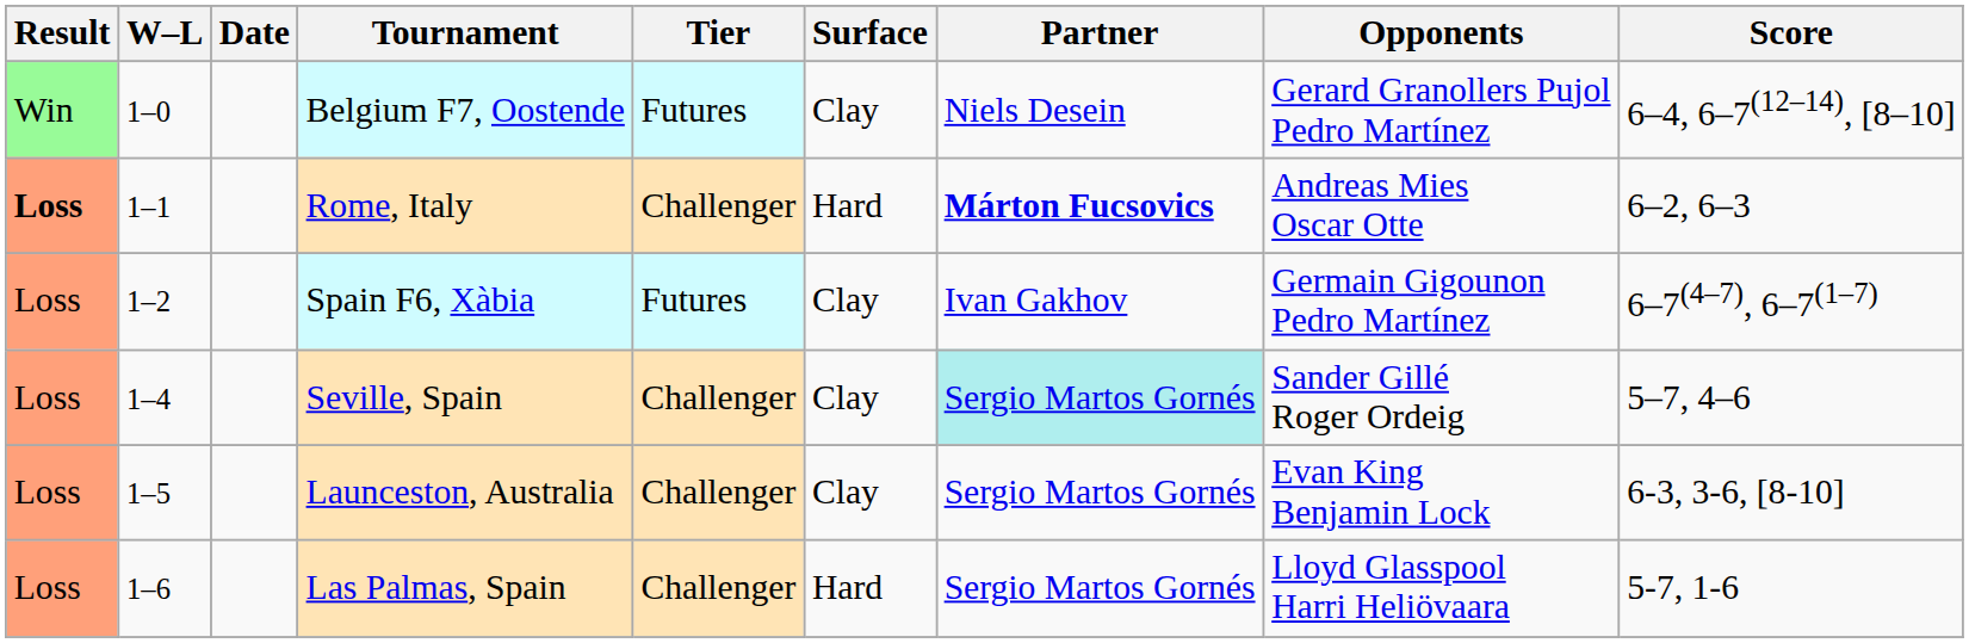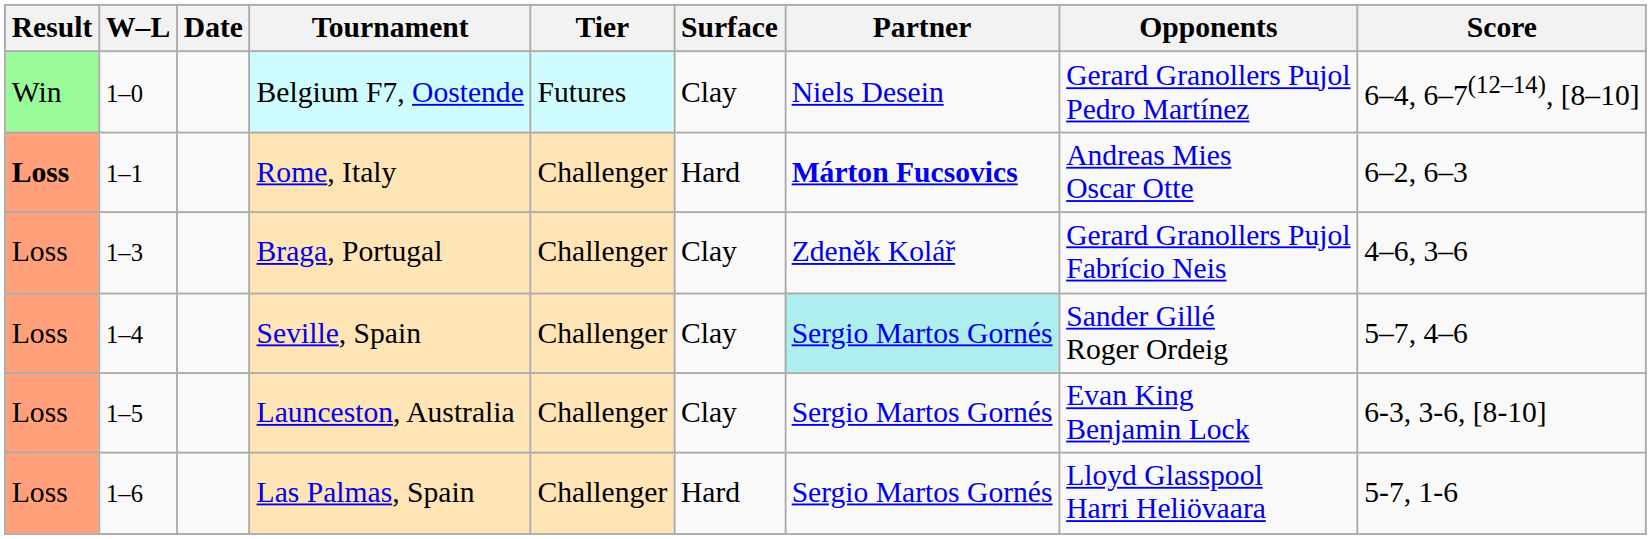 <table class="sortable wikitable">
 <tr>
 <th>Result</th>
 <th class="unsortable">W–L</th>
 <th>Date</th>
 <th>Tournament</th>
 <th>Tier</th>
 <th>Surface</th>
 <th>Partner</th>
 <th>Opponents</th>
 <th class="unsortable">Score</th>
 </tr>
 <tr>
 <td bgcolor=98FB98>Win</td>
 <td><small>1–0</small></td>
 <td></td>
 <td style="background:#cffcff;">Belgium F7, <a href='#'>Oostende</a></td>
 <td style="background:#cffcff;">Futures</td>
 <td>Clay</td>
 <td> <a href='#'>Niels Desein</a></td>
 <td> <a href='#'>Gerard Granollers Pujol</a><br> <a href='#'>Pedro Martínez</a></td>
 <td>6–4, 6–7<sup>(12–14)</sup>, [8–10]</td>
 </tr>
 <tr>
 <td bgcolor=FFA07A><strong>Loss</strong></td>
 <td><small>1–1</small></td>
 <td><a href='#'></a></td>
 <td style="background:moccasin;"><a href='#'>Rome</a>, Italy</td>
 <td style="background:moccasin;">Challenger</td>
 <td>Hard</td>
 <td><strong> <a href='#'>Márton Fucsovics</a></strong></td>
 <td> <a href='#'>Andreas Mies</a><br> <a href='#'>Oscar Otte</a></td>
 <td>6–2, 6–3</td>
 </tr>
 <tr>
 <td bgcolor=FFA07A>Loss</td>
-<td><small>1–2</small></td>
-<td></td>
-<td style="background:#cffcff;">Spain F6, <a href='#'>Xàbia</a></td>
-<td style="background:#cffcff;">Futures</td>
+<td><small>1–3</small></td>
+<td><a href='#'></a></td>
+<td style="background:moccasin;"><a href='#'>Braga</a>, Portugal</td>
+<td style="background:moccasin;">Challenger</td>
 <td>Clay</td>
-<td> <a href='#'>Ivan Gakhov</a></td>
-<td> <a href='#'>Germain Gigounon</a><br> <a href='#'>Pedro Martínez</a></td>
-<td>6–7<sup>(4–7)</sup>, 6–7<sup>(1–7)</sup></td>
+<td> <a href='#'>Zdeněk Kolář</a></td>
+<td> <a href='#'>Gerard Granollers Pujol</a><br> <a href='#'>Fabrício Neis</a></td>
+<td>4–6, 3–6</td>
 </tr>
 <tr>
 <td bgcolor=FFA07A>Loss</td>
 <td><small>1–4</small></td>
 <td><a href='#'></a></td>
 <td style="background:moccasin;"><a href='#'>Seville</a>, Spain</td>
 <td style="background:moccasin;">Challenger</td>
 <td>Clay</td>
 <td style="background: paleturquoise;"> <a href='#'>Sergio Martos Gornés</a></td>
 <td> <a href='#'>Sander Gillé</a><br> Roger Ordeig</td>
 <td>5–7, 4–6</td>
 </tr>
 <tr>
 <td bgcolor=FFA07A>Loss</td>
 <td><small>1–5</small></td>
 <td><a href='#'></a></td>
 <td style="background:moccasin;"><a href='#'>Launceston</a>, Australia</td>
 <td style="background:moccasin;">Challenger</td>
 <td>Clay</td>
 <td> <a href='#'>Sergio Martos Gornés</a></td>
 <td> <a href='#'>Evan King</a><br> <a href='#'>Benjamin Lock</a></td>
 <td>6-3, 3-6, [8-10]</td>
 </tr>
 <tr>
 <td bgcolor=FFA07A>Loss</td>
 <td><small>1–6</small></td>
 <td><a href='#'></a></td>
 <td style="background:moccasin;"><a href='#'>Las Palmas</a>, Spain</td>
 <td style="background:moccasin;">Challenger</td>
 <td>Hard</td>
 <td> <a href='#'>Sergio Martos Gornés</a></td>
 <td> <a href='#'>Lloyd Glasspool</a><br> <a href='#'>Harri Heliövaara</a></td>
 <td>5-7, 1-6</td>
 </tr>
 </table>
